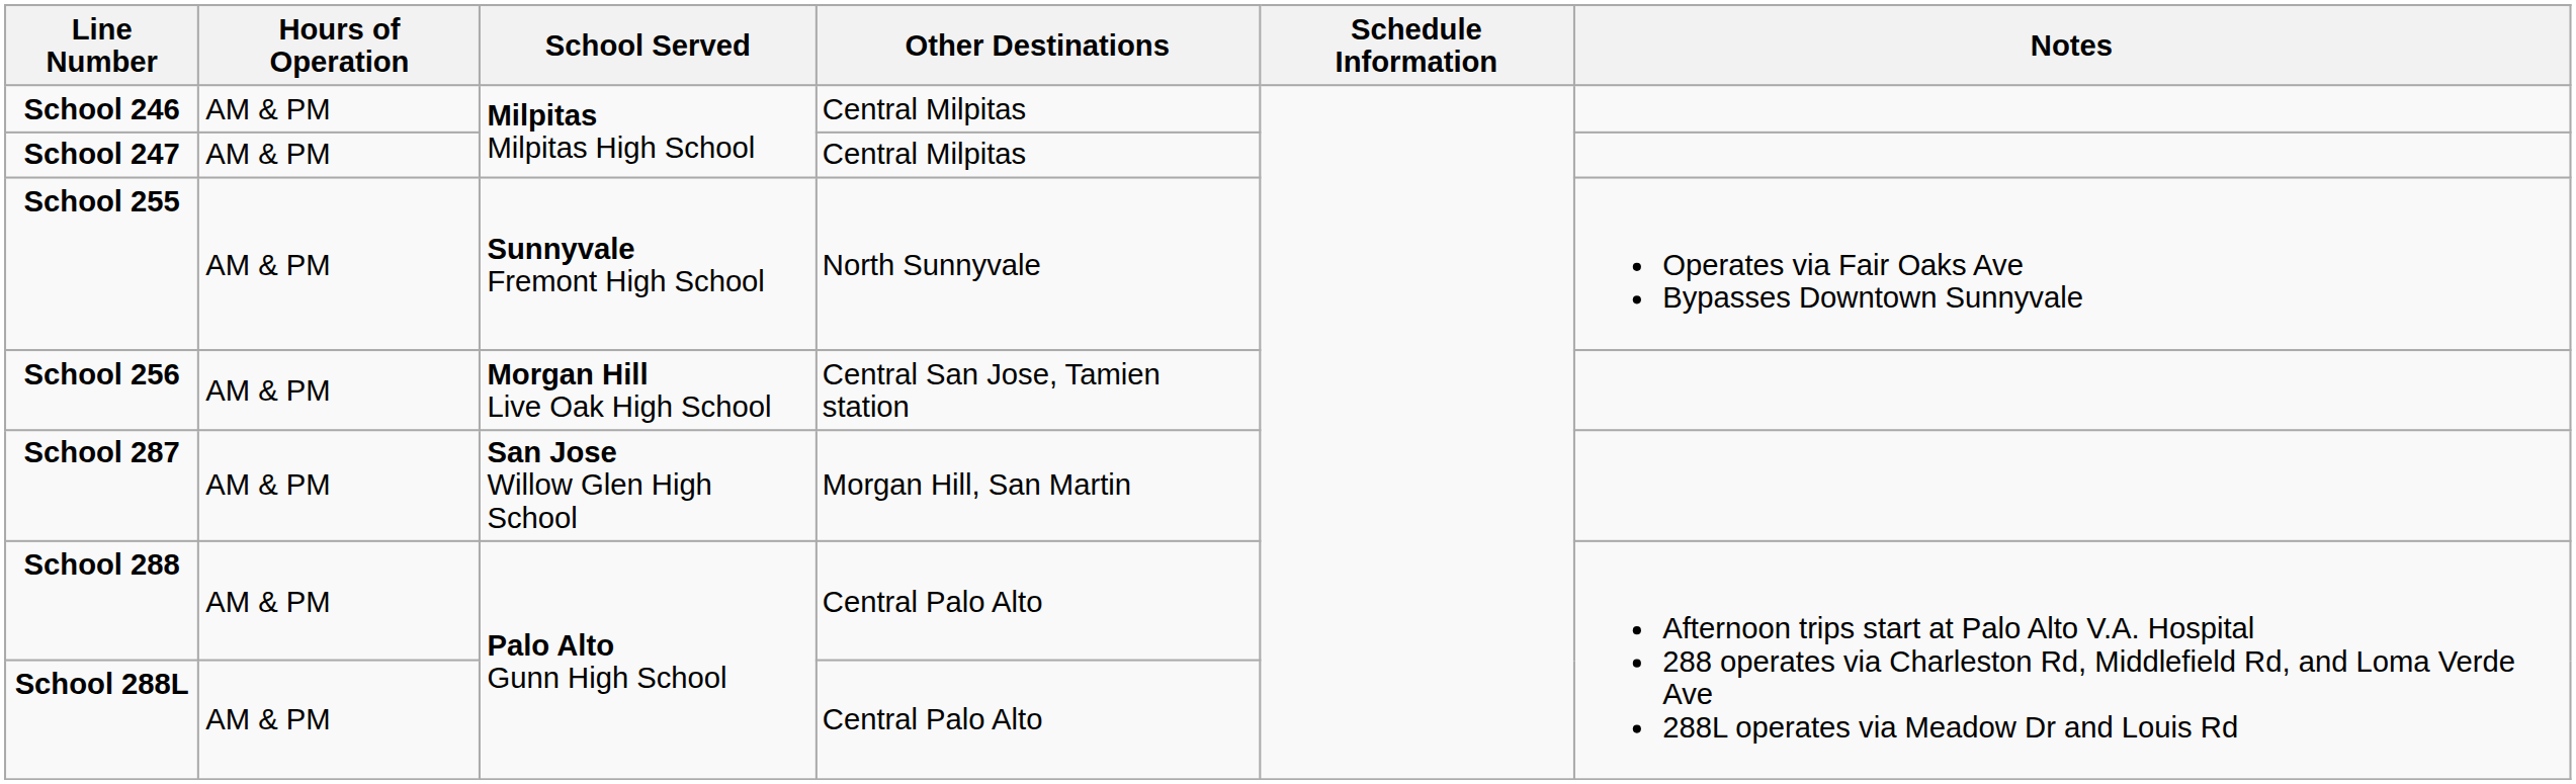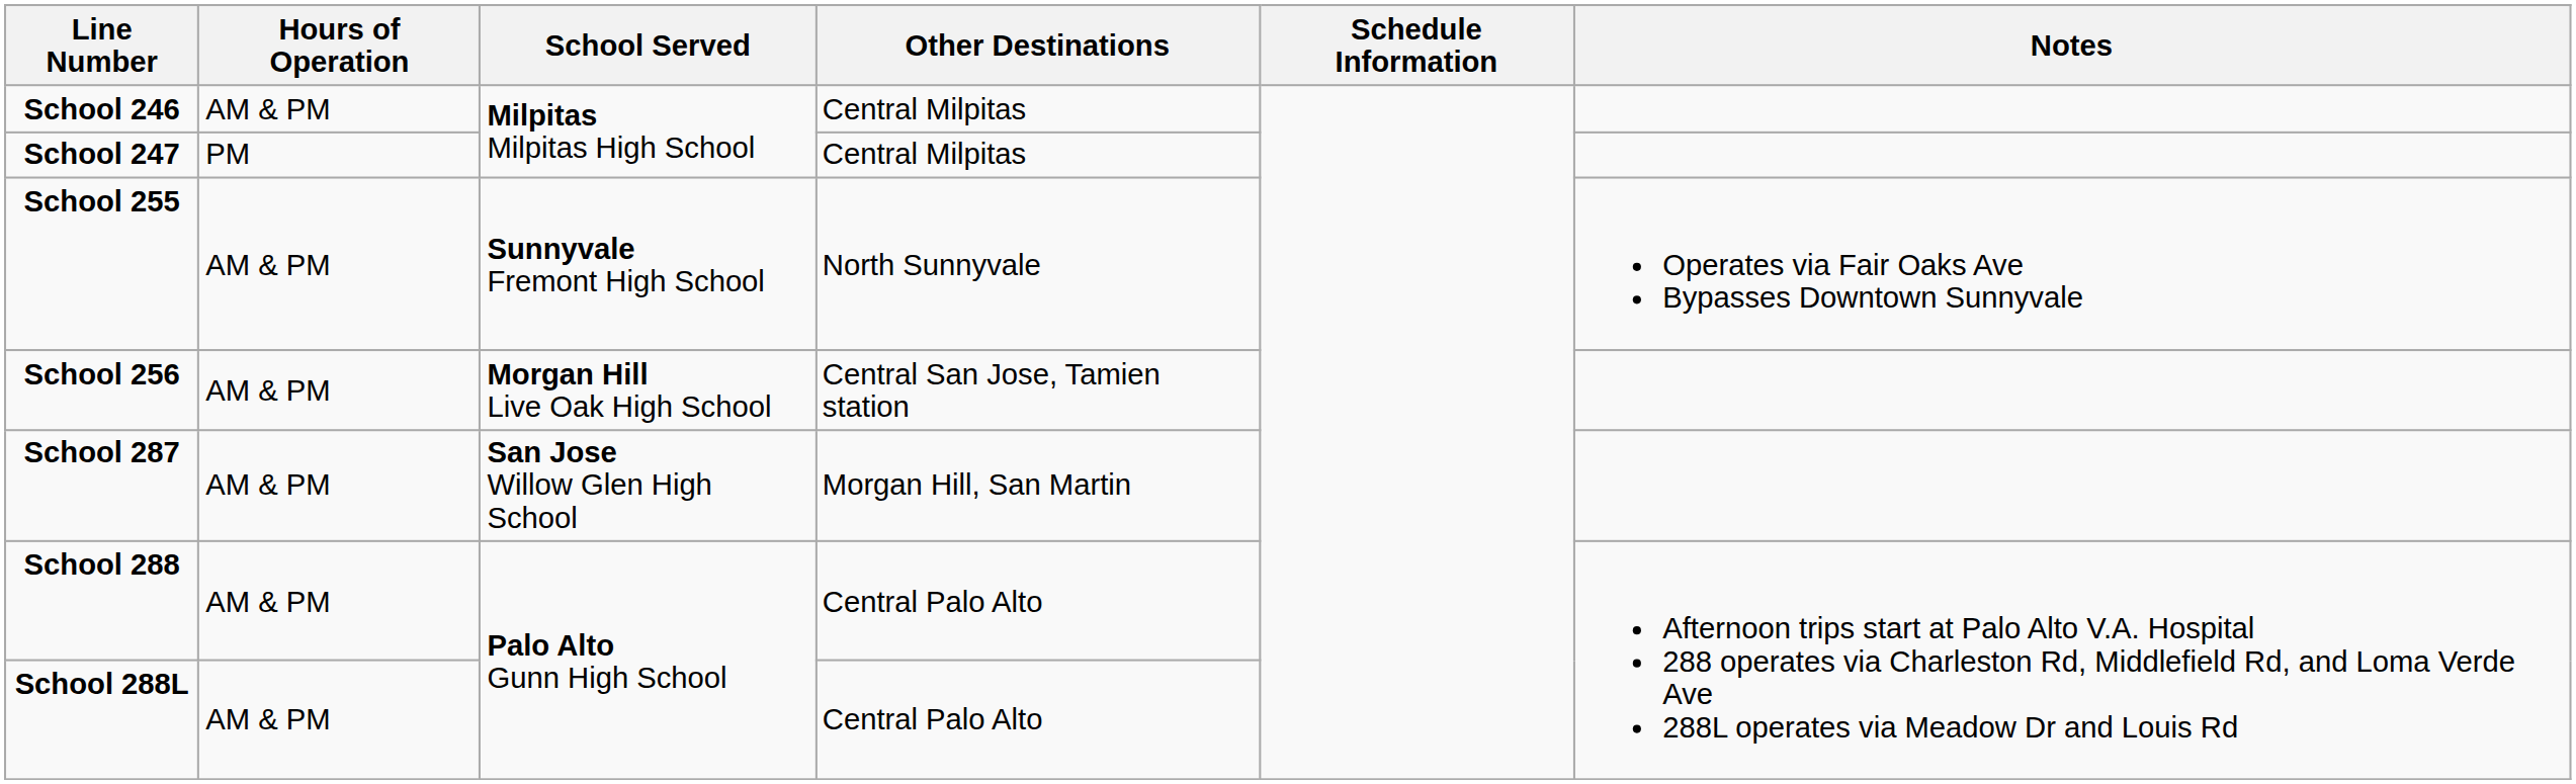 <table class="wikitable"  style="font-size: 90%;" |>
 <tr>
 <th>Line Number</th>
 <th>Hours of Operation</th>
 <th>School Served</th>
 <th>Other Destinations</th>
 <th>Schedule Information</th>
 <th>Notes</th>
 </tr>
 <tr>
 <td style="vertical-align:top" align="center"><div><strong>School 246</strong></div></td>
 <td>AM & PM</td>
 <td rowspan="2"><strong>Milpitas</strong><br>Milpitas High School</td>
 <td>Central Milpitas</td>
 <td rowspan="7"></td>
 <td></td>
 </tr>
 <tr>
 <td style="vertical-align:top" align="center"><div><strong>School 247</strong></div></td>
-<td>AM & PM</td>
+<td>PM</td>
 <td>Central Milpitas</td>
 <td></td>
 </tr>
 <tr>
 <td style="vertical-align:top" align="center"><div><strong>School 255</strong></div></td>
 <td>AM & PM</td>
 <td><strong>Sunnyvale</strong><br>Fremont High School</td>
 <td>North Sunnyvale</td>
 <td><br><ul><li>Operates via Fair Oaks Ave</li><li>Bypasses Downtown Sunnyvale</li></ul></td>
 </tr>
 <tr>
 <td style="vertical-align:top" align="center"><div><strong>School 256</strong></div></td>
 <td>AM & PM</td>
 <td><strong>Morgan Hill</strong><br>Live Oak High School</td>
 <td>Central San Jose, Tamien station</td>
 <td></td>
 </tr>
 <tr>
 <td style="vertical-align:top" align="center"><div><strong>School 287</strong></div></td>
 <td>AM & PM</td>
 <td><strong>San Jose</strong><br>Willow Glen High School</td>
 <td>Morgan Hill, San Martin</td>
 <td></td>
 </tr>
 <tr>
 <td style="vertical-align:top" align="center"><div><strong>School 288</strong></div></td>
 <td>AM & PM</td>
 <td rowspan="2"><strong>Palo Alto</strong><br>Gunn High School</td>
 <td>Central Palo Alto</td>
 <td rowspan="2"><br><ul><li>Afternoon trips start at Palo Alto V.A. Hospital</li><li>288 operates via Charleston Rd, Middlefield Rd, and Loma Verde Ave</li><li>288L operates via Meadow Dr and Louis Rd</li></ul></td>
 </tr>
 <tr>
 <td style="vertical-align:top" align="center"><div><strong>School 288L</strong></div></td>
 <td>AM & PM</td>
 <td>Central Palo Alto</td>
 </tr>
 </table>
